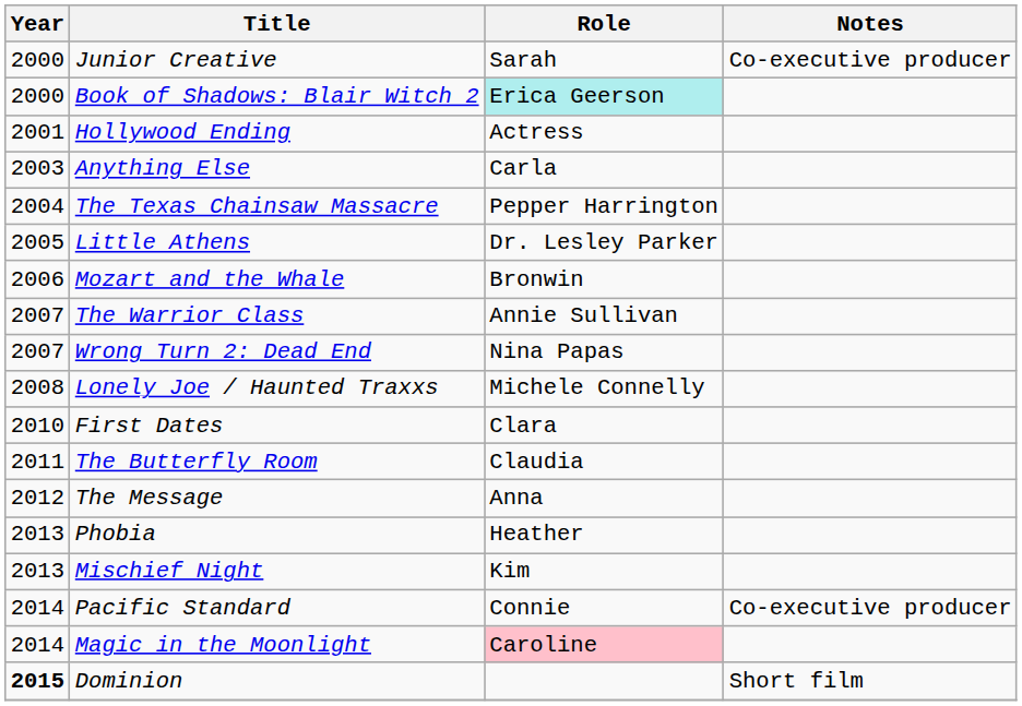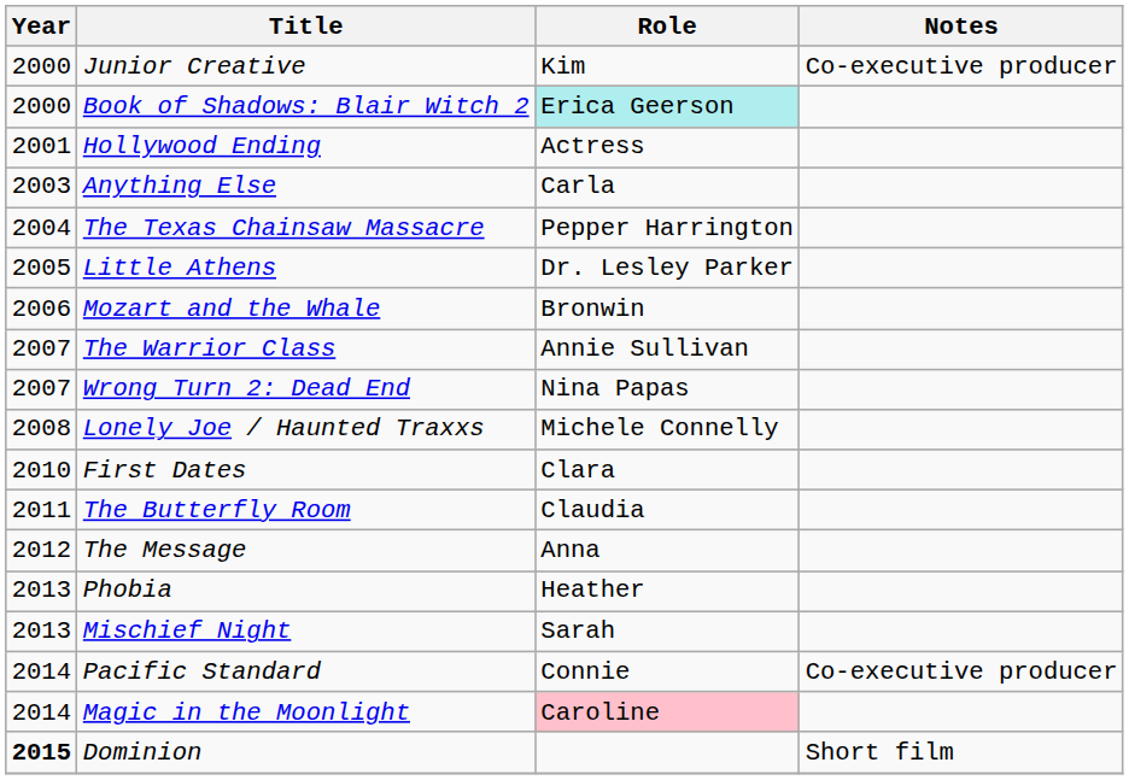 <table class="wikitable sortable">
 <tr>
 <th>Year</th>
 <th>Title</th>
 <th>Role</th>
 <th class="unsortable">Notes</th>
 </tr>
 <tr>
 <td>2000</td>
 <td><em>Junior Creative</em></td>
-<td>Sarah</td>
+<td>Kim</td>
 <td>Co-executive producer</td>
 </tr>
 <tr>
 <td>2000</td>
 <td><em><a href='#'>Book of Shadows: Blair Witch 2</a></em></td>
 <td style="background: paleturquoise;">Erica Geerson</td>
 <td></td>
 </tr>
 <tr>
 <td>2001</td>
 <td><em><a href='#'>Hollywood Ending</a></em></td>
 <td>Actress</td>
 <td></td>
 </tr>
 <tr>
 <td>2003</td>
 <td><em><a href='#'>Anything Else</a></em></td>
 <td>Carla</td>
 <td></td>
 </tr>
 <tr>
 <td>2004</td>
 <td><em><a href='#'>The Texas Chainsaw Massacre</a></em></td>
 <td>Pepper Harrington</td>
 <td></td>
 </tr>
 <tr>
 <td>2005</td>
 <td><em><a href='#'>Little Athens</a></em></td>
 <td>Dr. Lesley Parker</td>
 <td></td>
 </tr>
 <tr>
 <td>2006</td>
 <td><em><a href='#'>Mozart and the Whale</a></em></td>
 <td>Bronwin</td>
 <td></td>
 </tr>
 <tr>
 <td>2007</td>
 <td><em><a href='#'>The Warrior Class</a></em></td>
 <td>Annie Sullivan</td>
 <td></td>
 </tr>
 <tr>
 <td>2007</td>
 <td><em><a href='#'>Wrong Turn 2: Dead End</a></em></td>
 <td>Nina Papas</td>
 <td></td>
 </tr>
 <tr>
 <td>2008</td>
 <td><em><a href='#'>Lonely Joe</a> / Haunted Traxxs</em></td>
 <td>Michele Connelly</td>
 <td></td>
 </tr>
 <tr>
 <td>2010</td>
 <td><em>First Dates</em></td>
 <td>Clara</td>
 <td></td>
 </tr>
 <tr>
 <td>2011</td>
 <td><em><a href='#'>The Butterfly Room</a></em></td>
 <td>Claudia</td>
 <td></td>
 </tr>
 <tr>
 <td>2012</td>
 <td><em>The Message</em></td>
 <td>Anna</td>
 <td></td>
 </tr>
 <tr>
 <td>2013</td>
 <td><em>Phobia</em></td>
 <td>Heather</td>
 <td></td>
 </tr>
 <tr>
 <td>2013</td>
 <td><em><a href='#'>Mischief Night</a></em></td>
-<td>Kim</td>
+<td>Sarah</td>
 <td></td>
 </tr>
 <tr>
 <td>2014</td>
 <td><em>Pacific Standard</em></td>
 <td>Connie</td>
 <td>Co-executive producer</td>
 </tr>
 <tr>
 <td>2014</td>
 <td><em><a href='#'>Magic in the Moonlight</a></em></td>
 <td style="background: pink;">Caroline</td>
 <td></td>
 </tr>
 <tr>
 <td><strong>2015</strong></td>
 <td><em>Dominion</em></td>
 <td></td>
 <td>Short film</td>
 </tr>
 <tr>
 </tr>
 </table>
